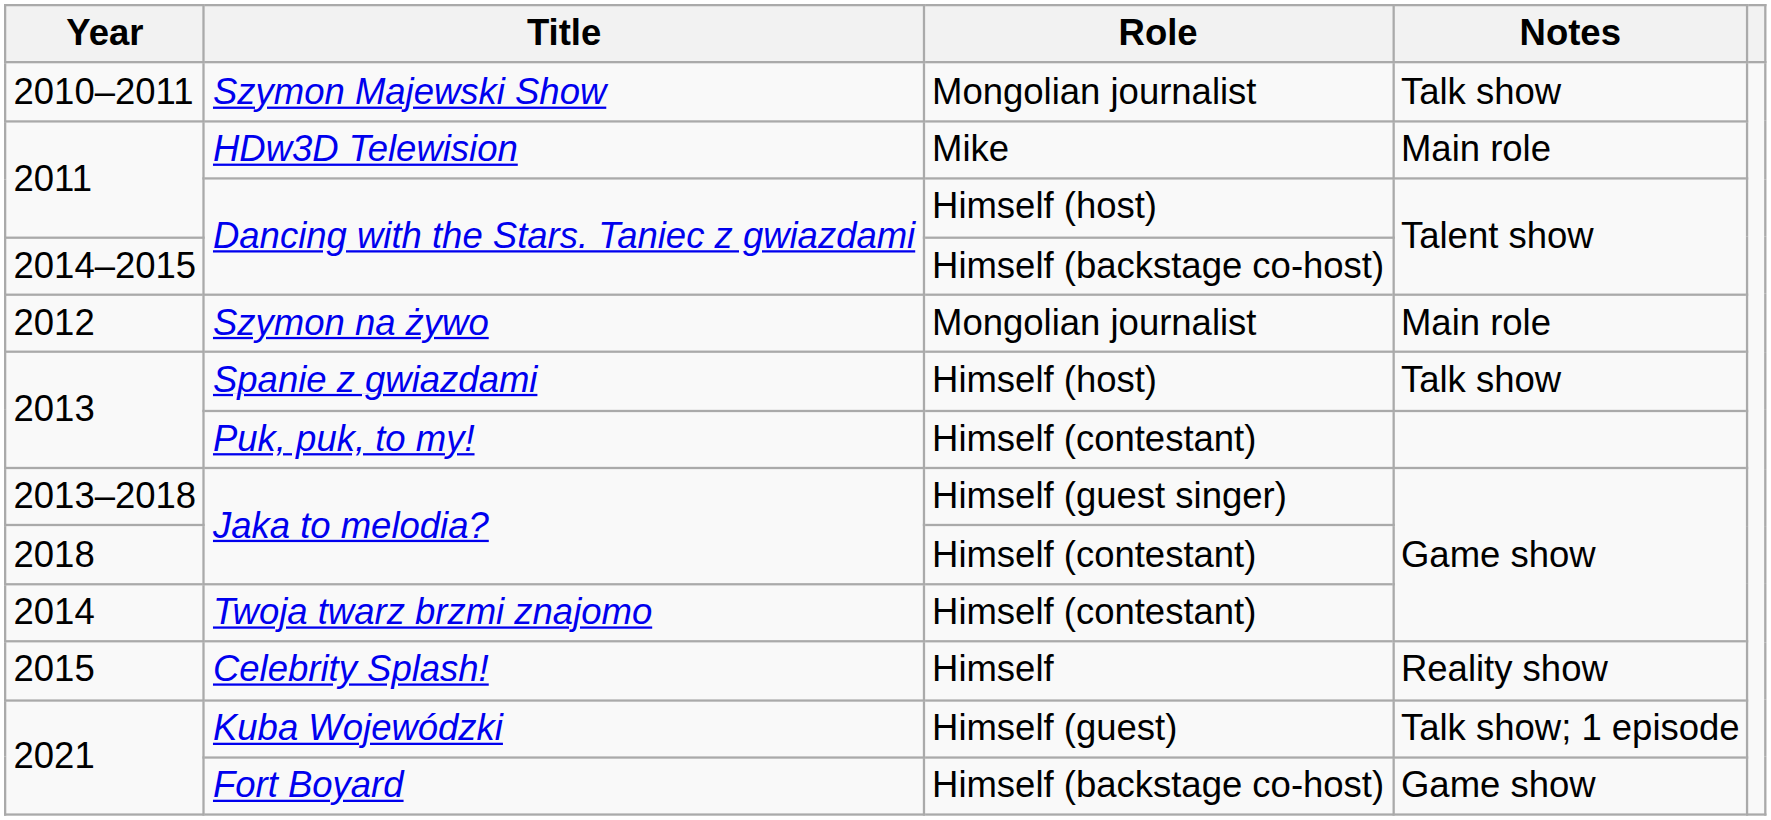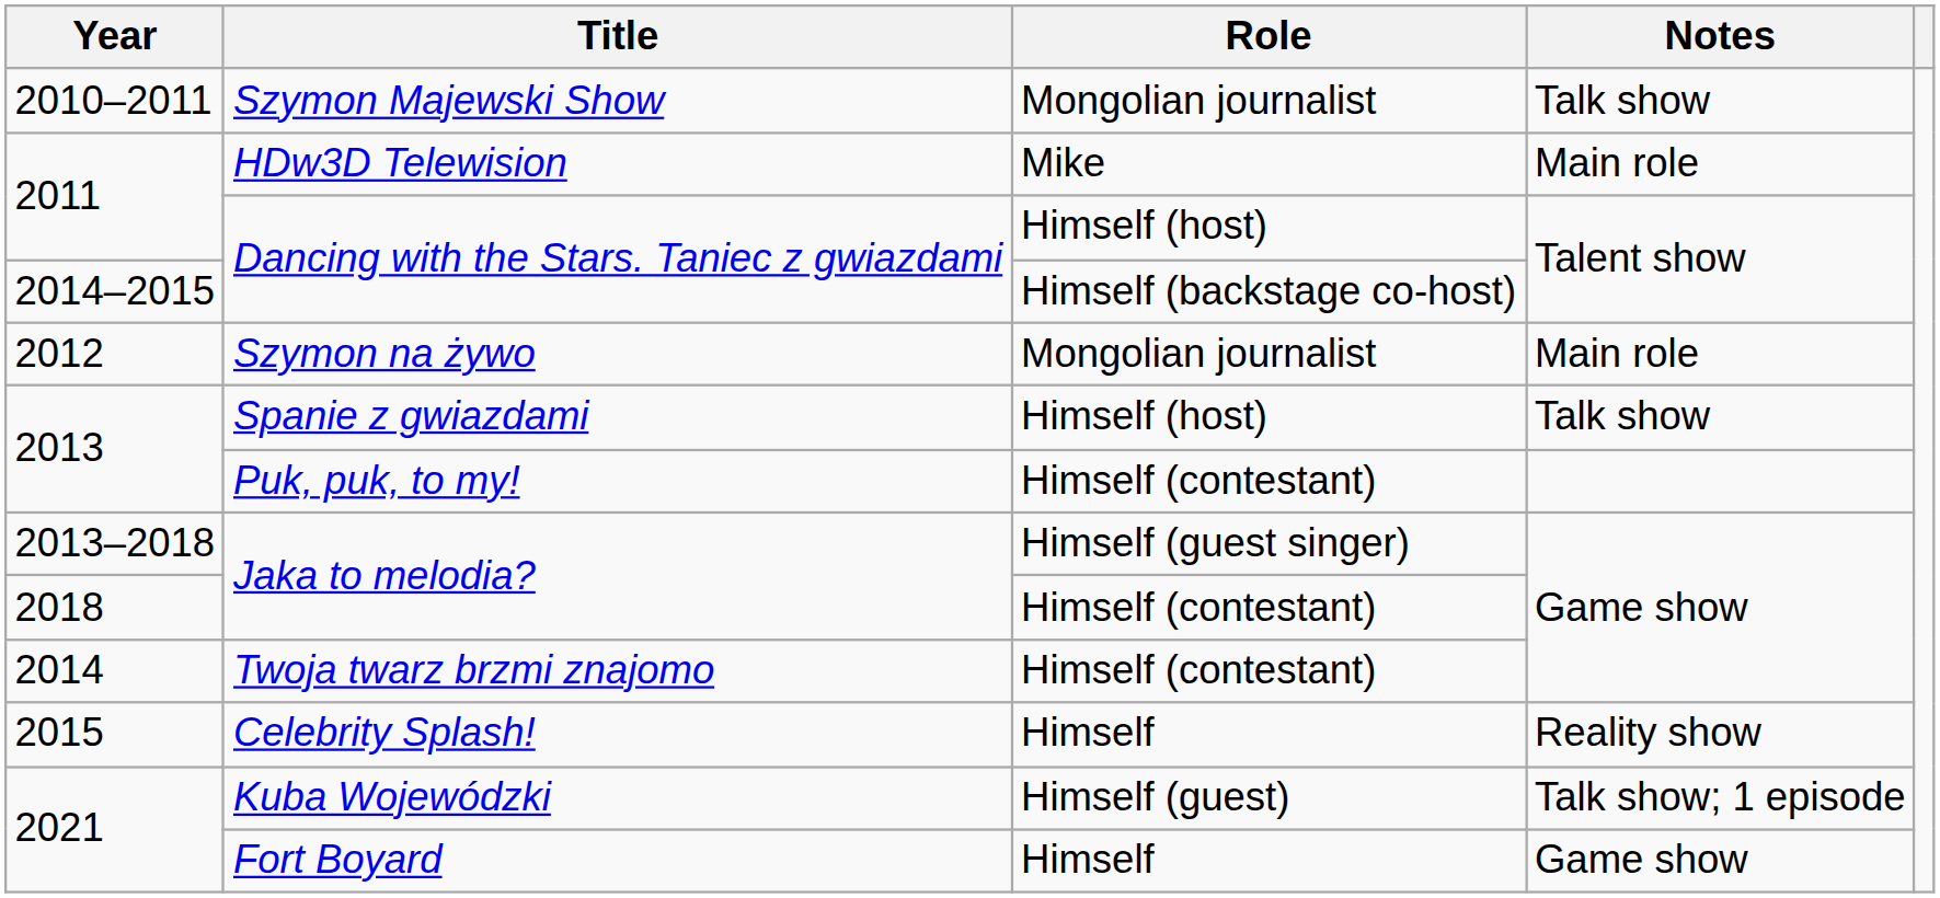 <table class="wikitable plainrowheaders sortable">
 <tr>
 <th scope="col">Year</th>
 <th scope="col">Title</th>
 <th scope="col">Role</th>
 <th scope="col" class="unsortable">Notes</th>
 <th scope="col" class="unsortable"></th>
 </tr>
 <tr>
 <td>2010–2011</td>
 <td><em><a href='#'>Szymon Majewski Show</a></em></td>
 <td>Mongolian journalist</td>
 <td>Talk show</td>
 <td rowspan=20></td>
 </tr>
 <tr>
 <td rowspan=2>2011</td>
 <td><em><a href='#'>HDw3D Telewision</a></em></td>
 <td>Mike</td>
 <td>Main role</td>
 </tr>
 <tr>
 <td rowspan=2><em><a href='#'>Dancing with the Stars. Taniec z gwiazdami</a></em></td>
 <td>Himself (host)</td>
 <td rowspan=2>Talent show</td>
 </tr>
 <tr>
 <td>2014–2015</td>
 <td>Himself (backstage co-host)</td>
 </tr>
 <tr>
 <td>2012</td>
 <td><em><a href='#'>Szymon na żywo</a></em></td>
 <td>Mongolian journalist</td>
 <td>Main role</td>
 </tr>
 <tr>
 <td rowspan=2>2013</td>
 <td><em><a href='#'>Spanie z gwiazdami</a></em></td>
 <td>Himself (host)</td>
 <td>Talk show</td>
 </tr>
 <tr>
 <td><em><a href='#'>Puk, puk, to my!</a></em></td>
 <td>Himself (contestant)</td>
 <td></td>
 </tr>
 <tr>
 <td>2013–2018</td>
 <td rowspan=2><em><a href='#'>Jaka to melodia?</a></em></td>
 <td>Himself (guest singer)</td>
 <td rowspan=3>Game show</td>
 </tr>
 <tr>
 <td>2018</td>
 <td>Himself (contestant)</td>
 </tr>
 <tr>
 <td>2014</td>
 <td><em><a href='#'>Twoja twarz brzmi znajomo</a></em></td>
 <td>Himself (contestant)</td>
 </tr>
 <tr>
 <td>2015</td>
 <td><em><a href='#'>Celebrity Splash!</a></em></td>
 <td>Himself</td>
 <td>Reality show</td>
 </tr>
 <tr>
 <td rowspan=2>2021</td>
 <td><em><a href='#'>Kuba Wojewódzki</a></em></td>
 <td>Himself (guest)</td>
 <td>Talk show; 1 episode</td>
 </tr>
 <tr>
 <td><em><a href='#'>Fort Boyard</a></em></td>
-<td>Himself (backstage co-host)</td>
+<td>Himself</td>
 <td>Game show</td>
 </tr>
 </table>
